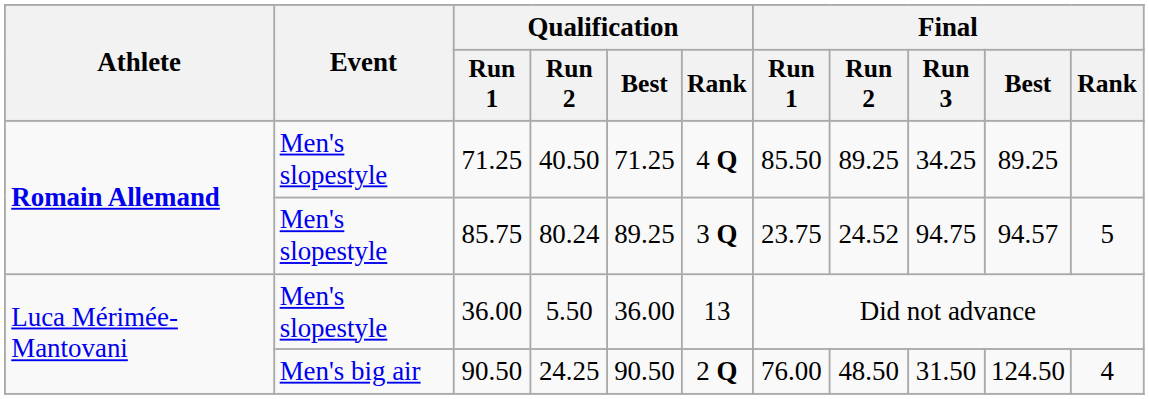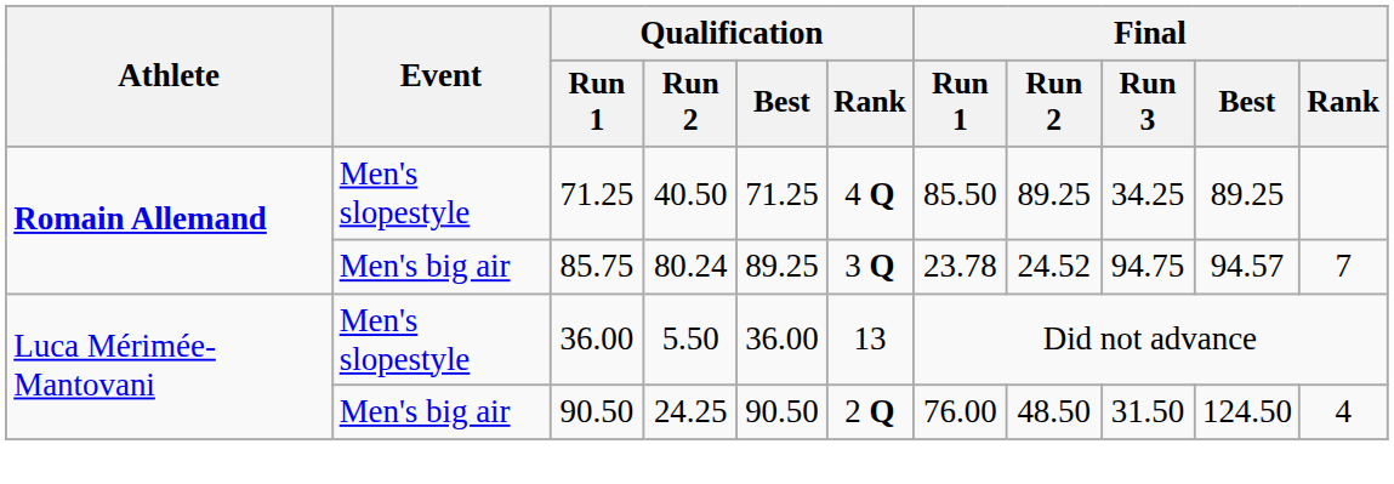 <table class="wikitable" style="font-size:90%">
 <tr>
 <th rowspan=2>Athlete</th>
 <th rowspan=2>Event</th>
 <th colspan=4>Qualification</th>
 <th colspan=5>Final</th>
 </tr>
 <tr style="font-size:95%">
 <th>Run 1</th>
 <th>Run 2</th>
 <th>Best</th>
 <th>Rank</th>
 <th>Run 1</th>
 <th>Run 2</th>
 <th>Run 3</th>
 <th>Best</th>
 <th>Rank</th>
 </tr>
 <tr align=center>
 <td align=left rowspan=2><strong><a href='#'>Romain Allemand</a></strong></td>
 <td align=left><a href='#'>Men's slopestyle</a></td>
 <td>71.25</td>
 <td>40.50</td>
 <td>71.25</td>
 <td>4 <strong>Q</strong></td>
 <td>85.50</td>
 <td>89.25</td>
 <td>34.25</td>
 <td>89.25</td>
 <td></td>
 </tr>
 <tr align=center>
-<td align=left><a href='#'>Men's slopestyle</a></td>
+<td align=left><a href='#'>Men's big air</a></td>
 <td>85.75</td>
 <td>80.24</td>
 <td>89.25</td>
 <td>3 <strong>Q</strong></td>
-<td>23.75</td>
+<td>23.78</td>
 <td>24.52</td>
 <td>94.75</td>
 <td>94.57</td>
-<td>5</td>
+<td>7</td>
 </tr>
 <tr align=center>
 <td align=left rowspan=2><a href='#'>Luca Mérimée-Mantovani</a></td>
 <td align=left><a href='#'>Men's slopestyle</a></td>
 <td>36.00</td>
 <td>5.50</td>
 <td>36.00</td>
 <td>13</td>
 <td colspan=5>Did not advance</td>
 </tr>
 <tr align=center>
 <td align=left><a href='#'>Men's big air</a></td>
 <td>90.50</td>
 <td>24.25</td>
 <td>90.50</td>
 <td>2 <strong>Q</strong></td>
 <td>76.00</td>
 <td>48.50</td>
 <td>31.50</td>
 <td>124.50</td>
 <td>4</td>
 </tr>
 </table>
